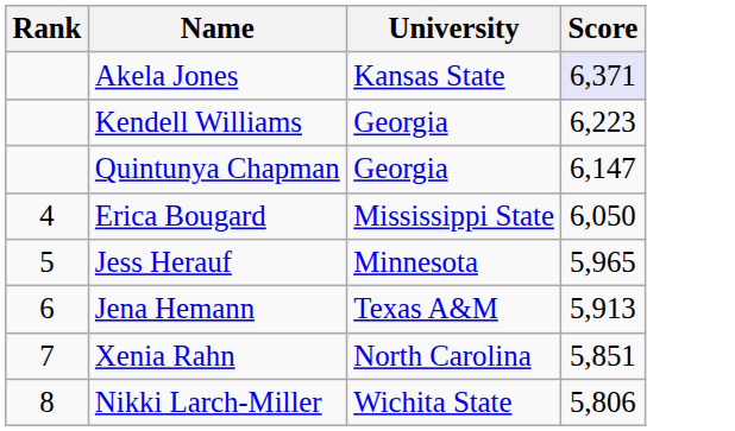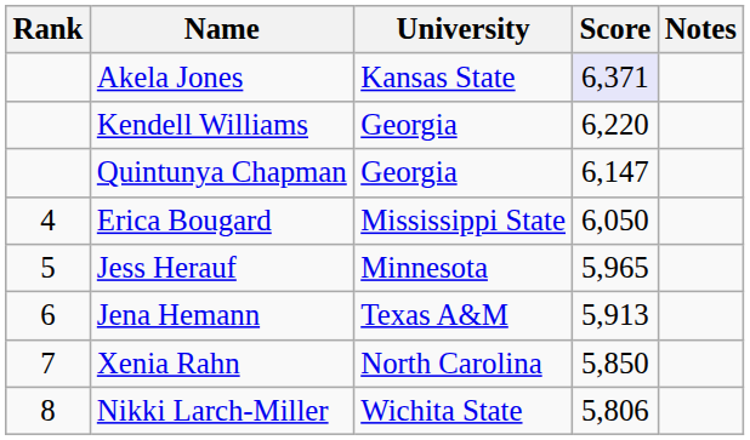 <table class="wikitable sortable" style="text-align:center">
 <tr>
 <th>Rank</th>
 <th>Name</th>
 <th>University</th>
 <th>Score</th>
+<th>Notes</th>
 </tr>
 <tr>
 <td></td>
 <td align=left><a href='#'>Akela Jones</a> </td>
 <td align=left><a href='#'>Kansas State</a></td>
 <td style="background: lavender;">6,371</td>
+<td></td>
 </tr>
 <tr>
 <td></td>
 <td align=left><a href='#'>Kendell Williams</a></td>
 <td align=left><a href='#'>Georgia</a></td>
-<td>6,223</td>
+<td>6,220</td>
+<td></td>
 </tr>
 <tr>
 <td></td>
 <td align=left><a href='#'>Quintunya Chapman</a></td>
 <td align="left"><a href='#'>Georgia</a></td>
 <td>6,147</td>
+<td></td>
 </tr>
 <tr>
 <td>4</td>
 <td align=left><a href='#'>Erica Bougard</a></td>
 <td align=left><a href='#'>Mississippi State</a></td>
 <td>6,050</td>
+<td></td>
 </tr>
 <tr>
 <td>5</td>
 <td align=left><a href='#'>Jess Herauf</a></td>
 <td align="left"><a href='#'>Minnesota</a></td>
 <td>5,965</td>
+<td></td>
 </tr>
 <tr>
 <td>6</td>
 <td align=left><a href='#'>Jena Hemann</a></td>
 <td align="left"><a href='#'>Texas A&M</a></td>
 <td>5,913</td>
+<td></td>
 </tr>
 <tr>
 <td>7</td>
 <td align=left><a href='#'>Xenia Rahn</a></td>
 <td align="left"><a href='#'>North Carolina</a></td>
-<td>5,851</td>
+<td>5,850</td>
+<td></td>
 </tr>
 <tr>
 <td>8</td>
 <td align=left><a href='#'>Nikki Larch-Miller</a></td>
 <td align="left"><a href='#'>Wichita State</a></td>
 <td>5,806</td>
+<td></td>
 </tr>
 </table>
